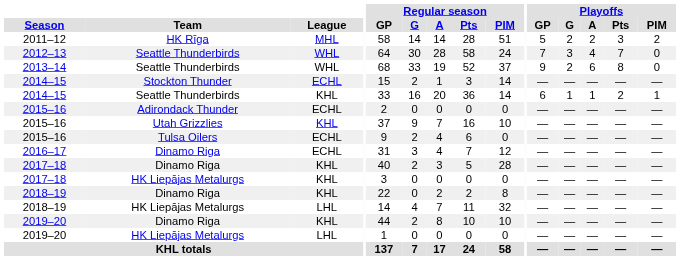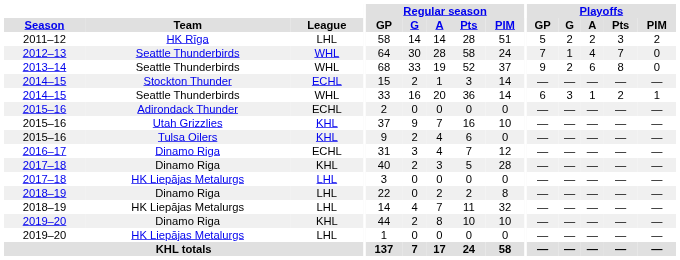 <table border="0" cellpadding="1" cellspacing="0" style="text-align:center; width:60em">
 <tr bgcolor="#e0e0e0">
 <th colspan="3"  bgcolor="#ffffff"></th>
 <th rowspan="99" bgcolor="#ffffff"></th>
 <th colspan="5"><a href='#'>Regular season</a></th>
 <th rowspan="99" bgcolor="#ffffff"></th>
 <th colspan="5"><a href='#'>Playoffs</a></th>
 </tr>
 <tr bgcolor="#e0e0e0">
 <th><a href='#'>Season</a></th>
 <th>Team</th>
 <th>League</th>
 <th>GP</th>
 <th><a href='#'>G</a></th>
 <th><a href='#'>A</a></th>
 <th><a href='#'>Pts</a></th>
 <th><a href='#'>PIM</a></th>
 <th>GP</th>
 <th>G</th>
 <th>A</th>
 <th>Pts</th>
 <th>PIM</th>
 </tr>
 <tr>
 <td>2011–12</td>
 <td><a href='#'>HK Rīga</a></td>
-<td><a href='#'>MHL</a></td>
+<td>LHL</td>
 <td>58</td>
 <td>14</td>
 <td>14</td>
 <td>28</td>
 <td>51</td>
 <td>5</td>
 <td>2</td>
 <td>2</td>
 <td>3</td>
 <td>2</td>
 </tr>
 <tr bgcolor="#f0f0f0">
 <td><a href='#'>2012–13</a></td>
 <td><a href='#'>Seattle Thunderbirds</a></td>
 <td><a href='#'>WHL</a></td>
 <td>64</td>
 <td>30</td>
 <td>28</td>
 <td>58</td>
 <td>24</td>
 <td>7</td>
-<td>3</td>
+<td>1</td>
 <td>4</td>
 <td>7</td>
 <td>0</td>
 </tr>
 <tr>
 <td><a href='#'>2013–14</a></td>
 <td>Seattle Thunderbirds</td>
 <td>WHL</td>
 <td>68</td>
 <td>33</td>
 <td>19</td>
 <td>52</td>
 <td>37</td>
 <td>9</td>
 <td>2</td>
 <td>6</td>
 <td>8</td>
 <td>0</td>
 </tr>
 <tr bgcolor="#f0f0f0">
 <td><a href='#'>2014–15</a></td>
 <td><a href='#'>Stockton Thunder</a></td>
 <td><a href='#'>ECHL</a></td>
 <td>15</td>
 <td>2</td>
 <td>1</td>
 <td>3</td>
 <td>14</td>
 <td>—</td>
 <td>—</td>
 <td>—</td>
 <td>—</td>
 <td>—</td>
 </tr>
 <tr>
 <td><a href='#'>2014–15</a></td>
 <td>Seattle Thunderbirds</td>
-<td>KHL</td>
+<td>WHL</td>
 <td>33</td>
 <td>16</td>
 <td>20</td>
 <td>36</td>
 <td>14</td>
 <td>6</td>
-<td>1</td>
+<td>3</td>
 <td>1</td>
 <td>2</td>
 <td>1</td>
 </tr>
 <tr bgcolor="#f0f0f0">
 <td><a href='#'>2015–16</a></td>
 <td><a href='#'>Adirondack Thunder</a></td>
 <td>ECHL</td>
 <td>2</td>
 <td>0</td>
 <td>0</td>
 <td>0</td>
 <td>0</td>
 <td>—</td>
 <td>—</td>
 <td>—</td>
 <td>—</td>
 <td>—</td>
 </tr>
 <tr>
 <td>2015–16</td>
 <td><a href='#'>Utah Grizzlies</a></td>
 <td><a href='#'>KHL</a></td>
 <td>37</td>
 <td>9</td>
 <td>7</td>
 <td>16</td>
 <td>10</td>
 <td>—</td>
 <td>—</td>
 <td>—</td>
 <td>—</td>
 <td>—</td>
 </tr>
 <tr bgcolor="#f0f0f0">
 <td>2015–16</td>
 <td><a href='#'>Tulsa Oilers</a></td>
-<td>ECHL</td>
+<td><a href='#'>KHL</a></td>
 <td>9</td>
 <td>2</td>
 <td>4</td>
 <td>6</td>
 <td>0</td>
 <td>—</td>
 <td>—</td>
 <td>—</td>
 <td>—</td>
 <td>—</td>
 </tr>
 <tr>
 <td><a href='#'>2016–17</a></td>
 <td><a href='#'>Dinamo Riga</a></td>
 <td>ECHL</td>
 <td>31</td>
 <td>3</td>
 <td>4</td>
 <td>7</td>
 <td>12</td>
 <td>—</td>
 <td>—</td>
 <td>—</td>
 <td>—</td>
 <td>—</td>
 </tr>
 <tr bgcolor="#f0f0f0">
 <td><a href='#'>2017–18</a></td>
 <td>Dinamo Riga</td>
 <td>KHL</td>
 <td>40</td>
 <td>2</td>
 <td>3</td>
 <td>5</td>
 <td>28</td>
 <td>—</td>
 <td>—</td>
 <td>—</td>
 <td>—</td>
 <td>—</td>
 </tr>
 <tr>
 <td><a href='#'>2017–18</a></td>
 <td><a href='#'>HK Liepājas Metalurgs</a></td>
-<td>KHL</td>
+<td><a href='#'>LHL</a></td>
 <td>3</td>
 <td>0</td>
 <td>0</td>
 <td>0</td>
 <td>0</td>
 <td>—</td>
 <td>—</td>
 <td>—</td>
 <td>—</td>
 <td>—</td>
 </tr>
 <tr bgcolor="#f0f0f0">
 <td><a href='#'>2018–19</a></td>
 <td>Dinamo Riga</td>
-<td>KHL</td>
+<td>LHL</td>
 <td>22</td>
 <td>0</td>
 <td>2</td>
 <td>2</td>
 <td>8</td>
 <td>—</td>
 <td>—</td>
 <td>—</td>
 <td>—</td>
 <td>—</td>
 </tr>
 <tr>
 <td>2018–19</td>
 <td>HK Liepājas Metalurgs</td>
 <td>LHL</td>
 <td>14</td>
 <td>4</td>
 <td>7</td>
 <td>11</td>
 <td>32</td>
 <td>—</td>
 <td>—</td>
 <td>—</td>
 <td>—</td>
 <td>—</td>
 </tr>
 <tr bgcolor="#f0f0f0">
 <td><a href='#'>2019–20</a></td>
 <td>Dinamo Riga</td>
 <td>KHL</td>
 <td>44</td>
 <td>2</td>
 <td>8</td>
 <td>10</td>
 <td>10</td>
 <td>—</td>
 <td>—</td>
 <td>—</td>
 <td>—</td>
 <td>—</td>
 </tr>
 <tr>
 <td>2019–20</td>
 <td><a href='#'>HK Liepājas Metalurgs</a></td>
 <td>LHL</td>
 <td>1</td>
 <td>0</td>
 <td>0</td>
 <td>0</td>
 <td>0</td>
 <td>—</td>
 <td>—</td>
 <td>—</td>
 <td>—</td>
 <td>—</td>
 </tr>
 <tr bgcolor="#e0e0e0">
 <th colspan="3">KHL totals</th>
 <th>137</th>
 <th>7</th>
 <th>17</th>
 <th>24</th>
 <th>58</th>
 <th>—</th>
 <th>—</th>
 <th>—</th>
 <th>—</th>
 <th>—</th>
 </tr>
 </table>
